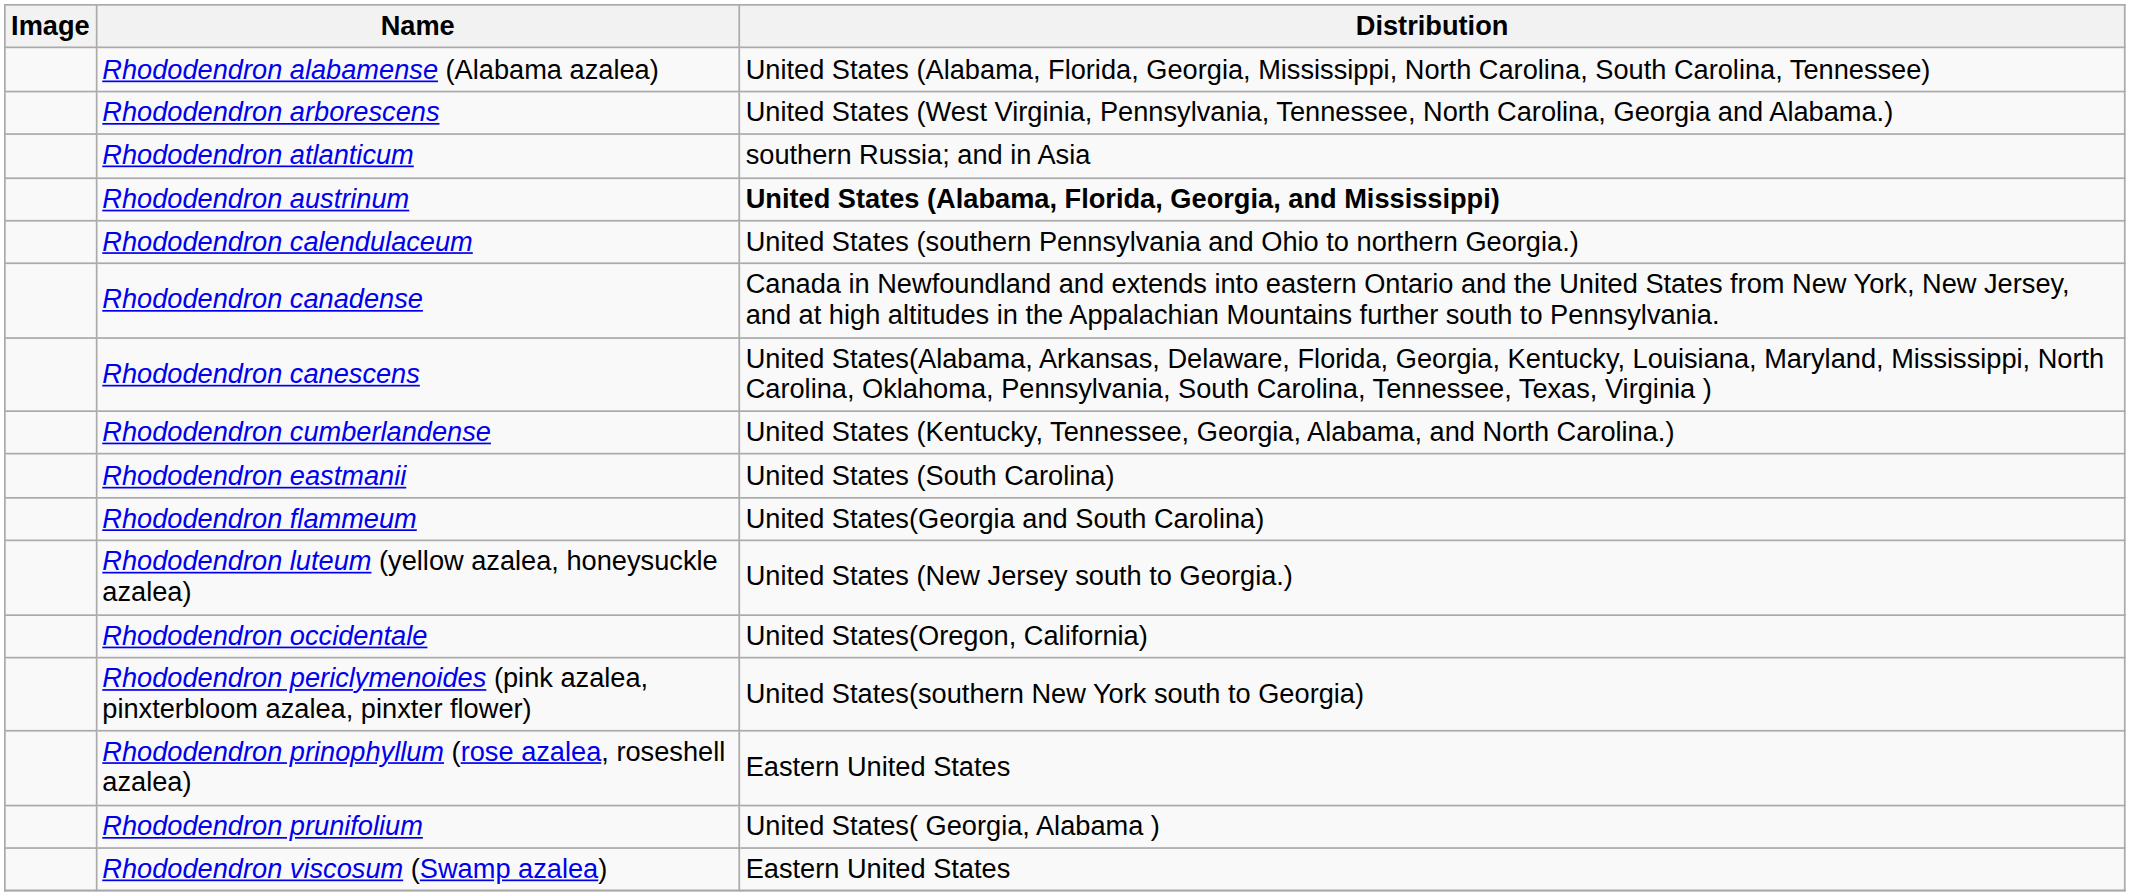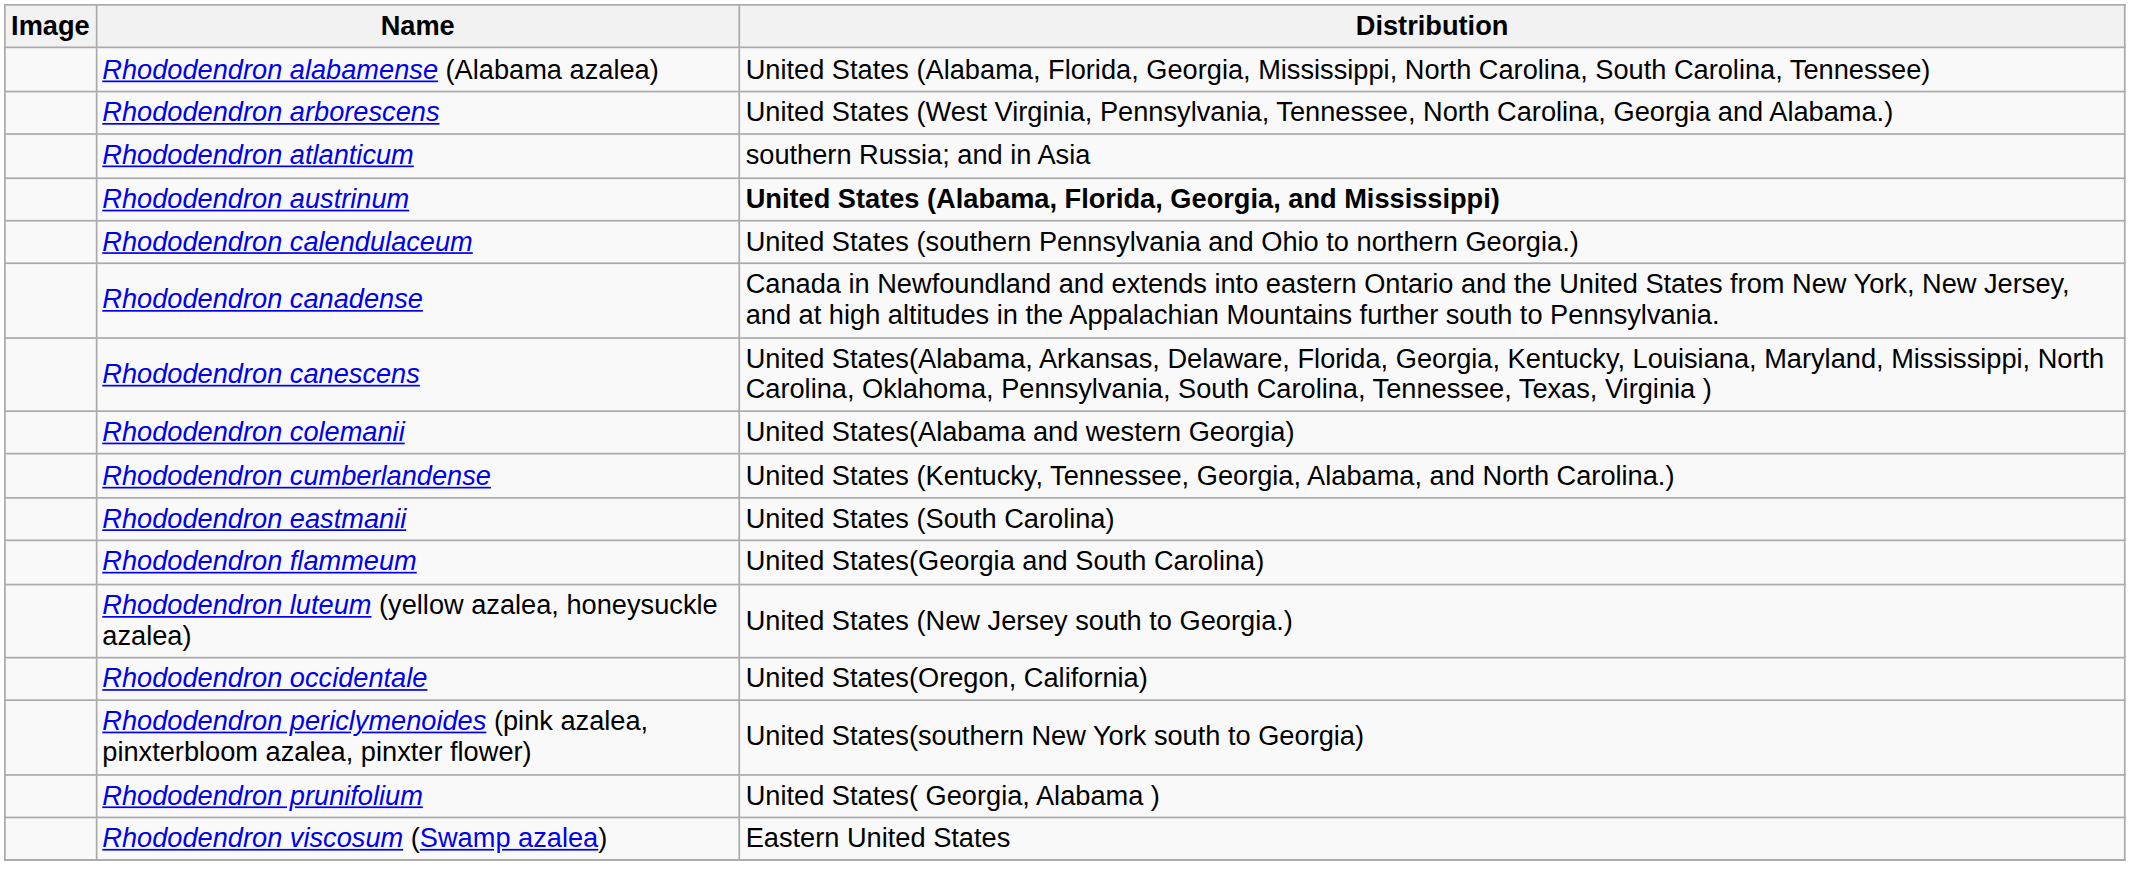 <table class="wikitable collapsible">
 <tr>
 <th>Image</th>
 <th>Name</th>
 <th>Distribution</th>
 </tr>
 <tr>
 <td></td>
 <td><em><a href='#'>Rhododendron alabamense</a></em>  (Alabama azalea)</td>
 <td>United States (Alabama, Florida, Georgia, Mississippi, North Carolina, South Carolina, Tennessee)</td>
 </tr>
 <tr>
 <td></td>
 <td><em><a href='#'>Rhododendron arborescens</a></em> </td>
 <td>United States (West Virginia, Pennsylvania, Tennessee, North Carolina, Georgia and Alabama.)</td>
 </tr>
 <tr>
 <td></td>
 <td><em><a href='#'>Rhododendron atlanticum</a></em> </td>
 <td>southern Russia; and in Asia</td>
 </tr>
 <tr>
 <td></td>
 <td><em><a href='#'>Rhododendron austrinum</a></em> </td>
 <td><strong>United States (Alabama, Florida, Georgia, and Mississippi)</strong></td>
 </tr>
 <tr>
 <td></td>
 <td><em><a href='#'>Rhododendron calendulaceum</a></em> </td>
 <td>United States (southern Pennsylvania and Ohio to northern Georgia.)</td>
 </tr>
 <tr>
 <td></td>
 <td><em><a href='#'>Rhododendron canadense</a></em> </td>
 <td>Canada in Newfoundland and extends into eastern Ontario and the United States from New York, New Jersey, and at high altitudes in the Appalachian Mountains further south to Pennsylvania.</td>
 </tr>
 <tr>
 <td></td>
 <td><em><a href='#'>Rhododendron canescens</a></em> </td>
 <td>United States(Alabama, Arkansas, Delaware, Florida, Georgia, Kentucky, Louisiana, Maryland, Mississippi, North Carolina, Oklahoma, Pennsylvania, South Carolina, Tennessee, Texas, Virginia )</td>
 </tr>
 <tr>
 <td></td>
+<td><em><a href='#'>Rhododendron colemanii</a></em> </td>
+<td>United States(Alabama and western Georgia)</td>
+</tr>
+<tr>
+<td></td>
 <td><em><a href='#'>Rhododendron cumberlandense</a></em> </td>
 <td>United States (Kentucky, Tennessee, Georgia, Alabama, and North Carolina.)</td>
 </tr>
 <tr>
 <td></td>
 <td><em><a href='#'>Rhododendron eastmanii</a></em> </td>
 <td>United States (South Carolina)</td>
 </tr>
 <tr>
 <td></td>
 <td><em><a href='#'>Rhododendron flammeum</a></em> </td>
 <td>United States(Georgia and South Carolina)</td>
 </tr>
 <tr>
 <td></td>
 <td><em><a href='#'>Rhododendron luteum</a></em>   (yellow azalea, honeysuckle azalea)</td>
 <td>United States (New Jersey south to Georgia.)</td>
 </tr>
 <tr>
 <td></td>
 <td><em><a href='#'>Rhododendron occidentale</a></em> </td>
 <td>United States(Oregon, California)</td>
 </tr>
 <tr>
 <td></td>
 <td><em><a href='#'>Rhododendron periclymenoides</a></em>  (pink azalea, pinxterbloom azalea, pinxter flower)</td>
 <td>United States(southern New York south to Georgia)</td>
 </tr>
 <tr>
 <td></td>
-<td><em><a href='#'>Rhododendron prinophyllum</a></em>  (<a href='#'>rose azalea</a>, roseshell azalea)</td>
-<td>Eastern United States</td>
-</tr>
-<tr>
-<td></td>
 <td><em><a href='#'>Rhododendron prunifolium</a></em> </td>
 <td>United States( Georgia, Alabama )</td>
 </tr>
 <tr>
 <td></td>
 <td><em><a href='#'>Rhododendron viscosum</a></em>   (<a href='#'>Swamp azalea</a>)</td>
 <td>Eastern United States</td>
 </tr>
 <tr>
 </tr>
 </table>
